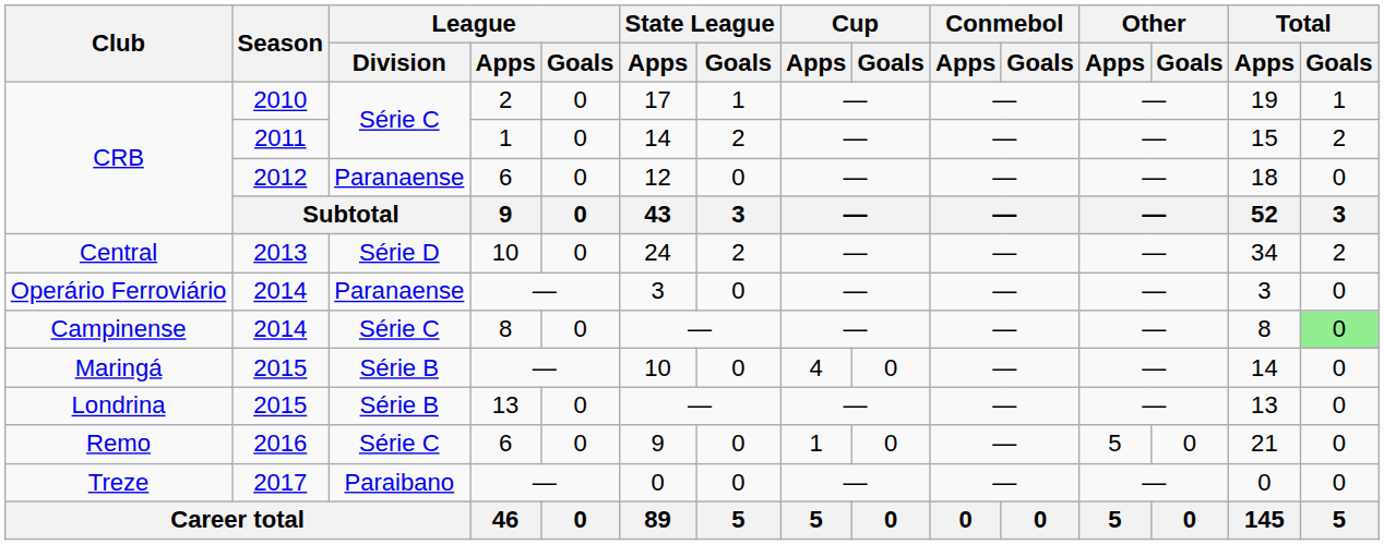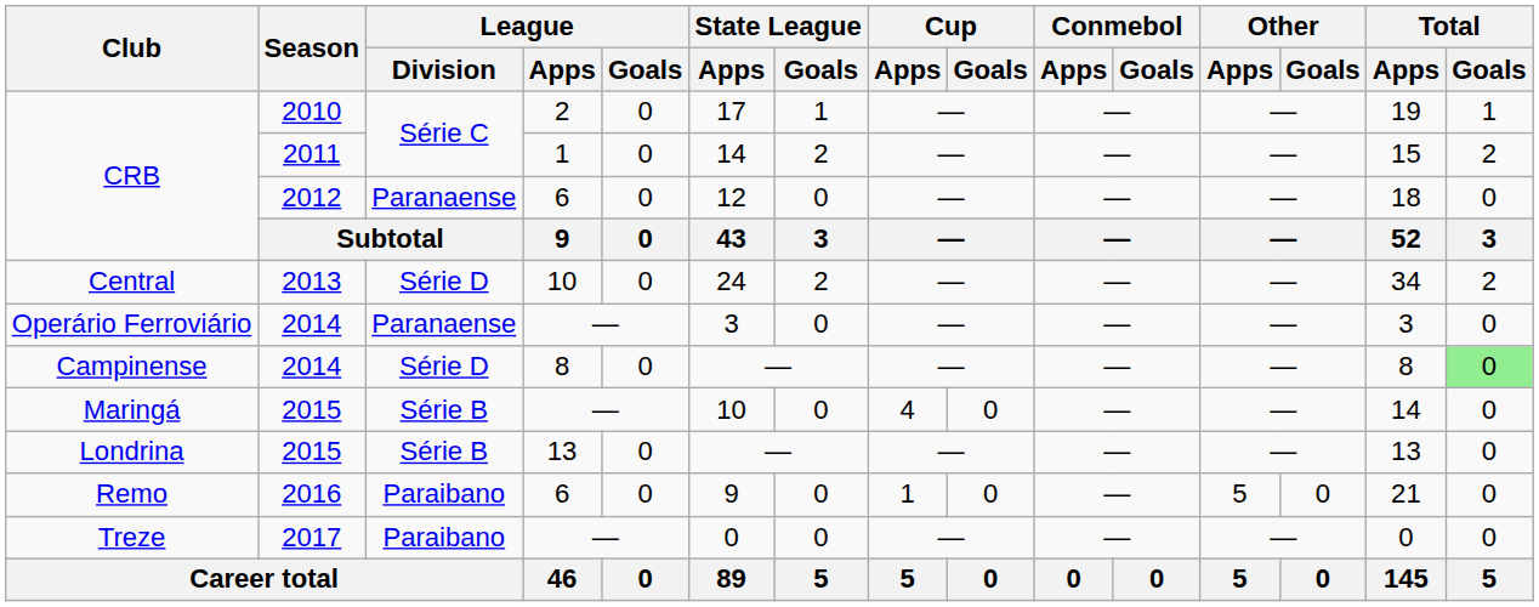 <table class="wikitable" style="text-align: center;">
 <tr>
 <th rowspan="2">Club</th>
 <th rowspan="2">Season</th>
 <th colspan="3">League</th>
 <th colspan="2">State League</th>
 <th colspan="2">Cup</th>
 <th colspan="2">Conmebol</th>
 <th colspan="2">Other</th>
 <th colspan="2">Total</th>
 </tr>
 <tr>
 <th>Division</th>
 <th>Apps</th>
 <th>Goals</th>
 <th>Apps</th>
 <th>Goals</th>
 <th>Apps</th>
 <th>Goals</th>
 <th>Apps</th>
 <th>Goals</th>
 <th>Apps</th>
 <th>Goals</th>
 <th>Apps</th>
 <th>Goals</th>
 </tr>
 <tr>
 <td rowspan=4 valign="center"><a href='#'>CRB</a></td>
 <td><a href='#'>2010</a></td>
 <td rowspan=2><a href='#'>Série C</a></td>
 <td>2</td>
 <td>0</td>
 <td>17</td>
 <td>1</td>
 <td colspan="2">—</td>
 <td colspan="2">—</td>
 <td colspan="2">—</td>
 <td>19</td>
 <td>1</td>
 </tr>
 <tr>
 <td><a href='#'>2011</a></td>
 <td>1</td>
 <td>0</td>
 <td>14</td>
 <td>2</td>
 <td colspan="2">—</td>
 <td colspan="2">—</td>
 <td colspan="2">—</td>
 <td>15</td>
 <td>2</td>
 </tr>
 <tr>
 <td><a href='#'>2012</a></td>
 <td><a href='#'>Paranaense</a></td>
 <td>6</td>
 <td>0</td>
 <td>12</td>
 <td>0</td>
 <td colspan="2">—</td>
 <td colspan="2">—</td>
 <td colspan="2">—</td>
 <td>18</td>
 <td>0</td>
 </tr>
 <tr>
 <th colspan="2">Subtotal</th>
 <th>9</th>
 <th>0</th>
 <th>43</th>
 <th>3</th>
 <th colspan="2">—</th>
 <th colspan="2">—</th>
 <th colspan="2">—</th>
 <th>52</th>
 <th>3</th>
 </tr>
 <tr>
 <td valign="center"><a href='#'>Central</a></td>
 <td><a href='#'>2013</a></td>
 <td><a href='#'>Série D</a></td>
 <td>10</td>
 <td>0</td>
 <td>24</td>
 <td>2</td>
 <td colspan="2">—</td>
 <td colspan="2">—</td>
 <td colspan="2">—</td>
 <td>34</td>
 <td>2</td>
 </tr>
 <tr>
 <td valign="center"><a href='#'>Operário Ferroviário</a></td>
 <td><a href='#'>2014</a></td>
 <td><a href='#'>Paranaense</a></td>
 <td colspan="2">—</td>
 <td>3</td>
 <td>0</td>
 <td colspan="2">—</td>
 <td colspan="2">—</td>
 <td colspan="2">—</td>
 <td>3</td>
 <td>0</td>
 </tr>
 <tr>
 <td valign="center"><a href='#'>Campinense</a></td>
 <td><a href='#'>2014</a></td>
-<td><a href='#'>Série C</a></td>
+<td><a href='#'>Série D</a></td>
 <td>8</td>
 <td>0</td>
 <td colspan="2">—</td>
 <td colspan="2">—</td>
 <td colspan="2">—</td>
 <td colspan="2">—</td>
 <td>8</td>
 <td style="background: lightgreen;">0</td>
 </tr>
 <tr>
 <td valign="center"><a href='#'>Maringá</a></td>
 <td><a href='#'>2015</a></td>
 <td><a href='#'>Série B</a></td>
 <td colspan="2">—</td>
 <td>10</td>
 <td>0</td>
 <td>4</td>
 <td>0</td>
 <td colspan="2">—</td>
 <td colspan="2">—</td>
 <td>14</td>
 <td>0</td>
 </tr>
 <tr>
 <td valign="center"><a href='#'>Londrina</a></td>
 <td><a href='#'>2015</a></td>
 <td><a href='#'>Série B</a></td>
 <td>13</td>
 <td>0</td>
 <td colspan="2">—</td>
 <td colspan="2">—</td>
 <td colspan="2">—</td>
 <td colspan="2">—</td>
 <td>13</td>
 <td>0</td>
 </tr>
 <tr>
 <td valign="center"><a href='#'>Remo</a></td>
 <td><a href='#'>2016</a></td>
-<td><a href='#'>Série C</a></td>
+<td><a href='#'>Paraibano</a></td>
 <td>6</td>
 <td>0</td>
 <td>9</td>
 <td>0</td>
 <td>1</td>
 <td>0</td>
 <td colspan="2">—</td>
 <td>5</td>
 <td>0</td>
 <td>21</td>
 <td>0</td>
 </tr>
 <tr>
 <td valign="center"><a href='#'>Treze</a></td>
 <td><a href='#'>2017</a></td>
 <td><a href='#'>Paraibano</a></td>
 <td colspan="2">—</td>
 <td>0</td>
 <td>0</td>
 <td colspan="2">—</td>
 <td colspan="2">—</td>
 <td colspan="2">—</td>
 <td>0</td>
 <td>0</td>
 </tr>
 <tr>
 <th colspan="3"><strong>Career total</strong></th>
 <th>46</th>
 <th>0</th>
 <th>89</th>
 <th>5</th>
 <th>5</th>
 <th>0</th>
 <th>0</th>
 <th>0</th>
 <th>5</th>
 <th>0</th>
 <th>145</th>
 <th>5</th>
 </tr>
 </table>
